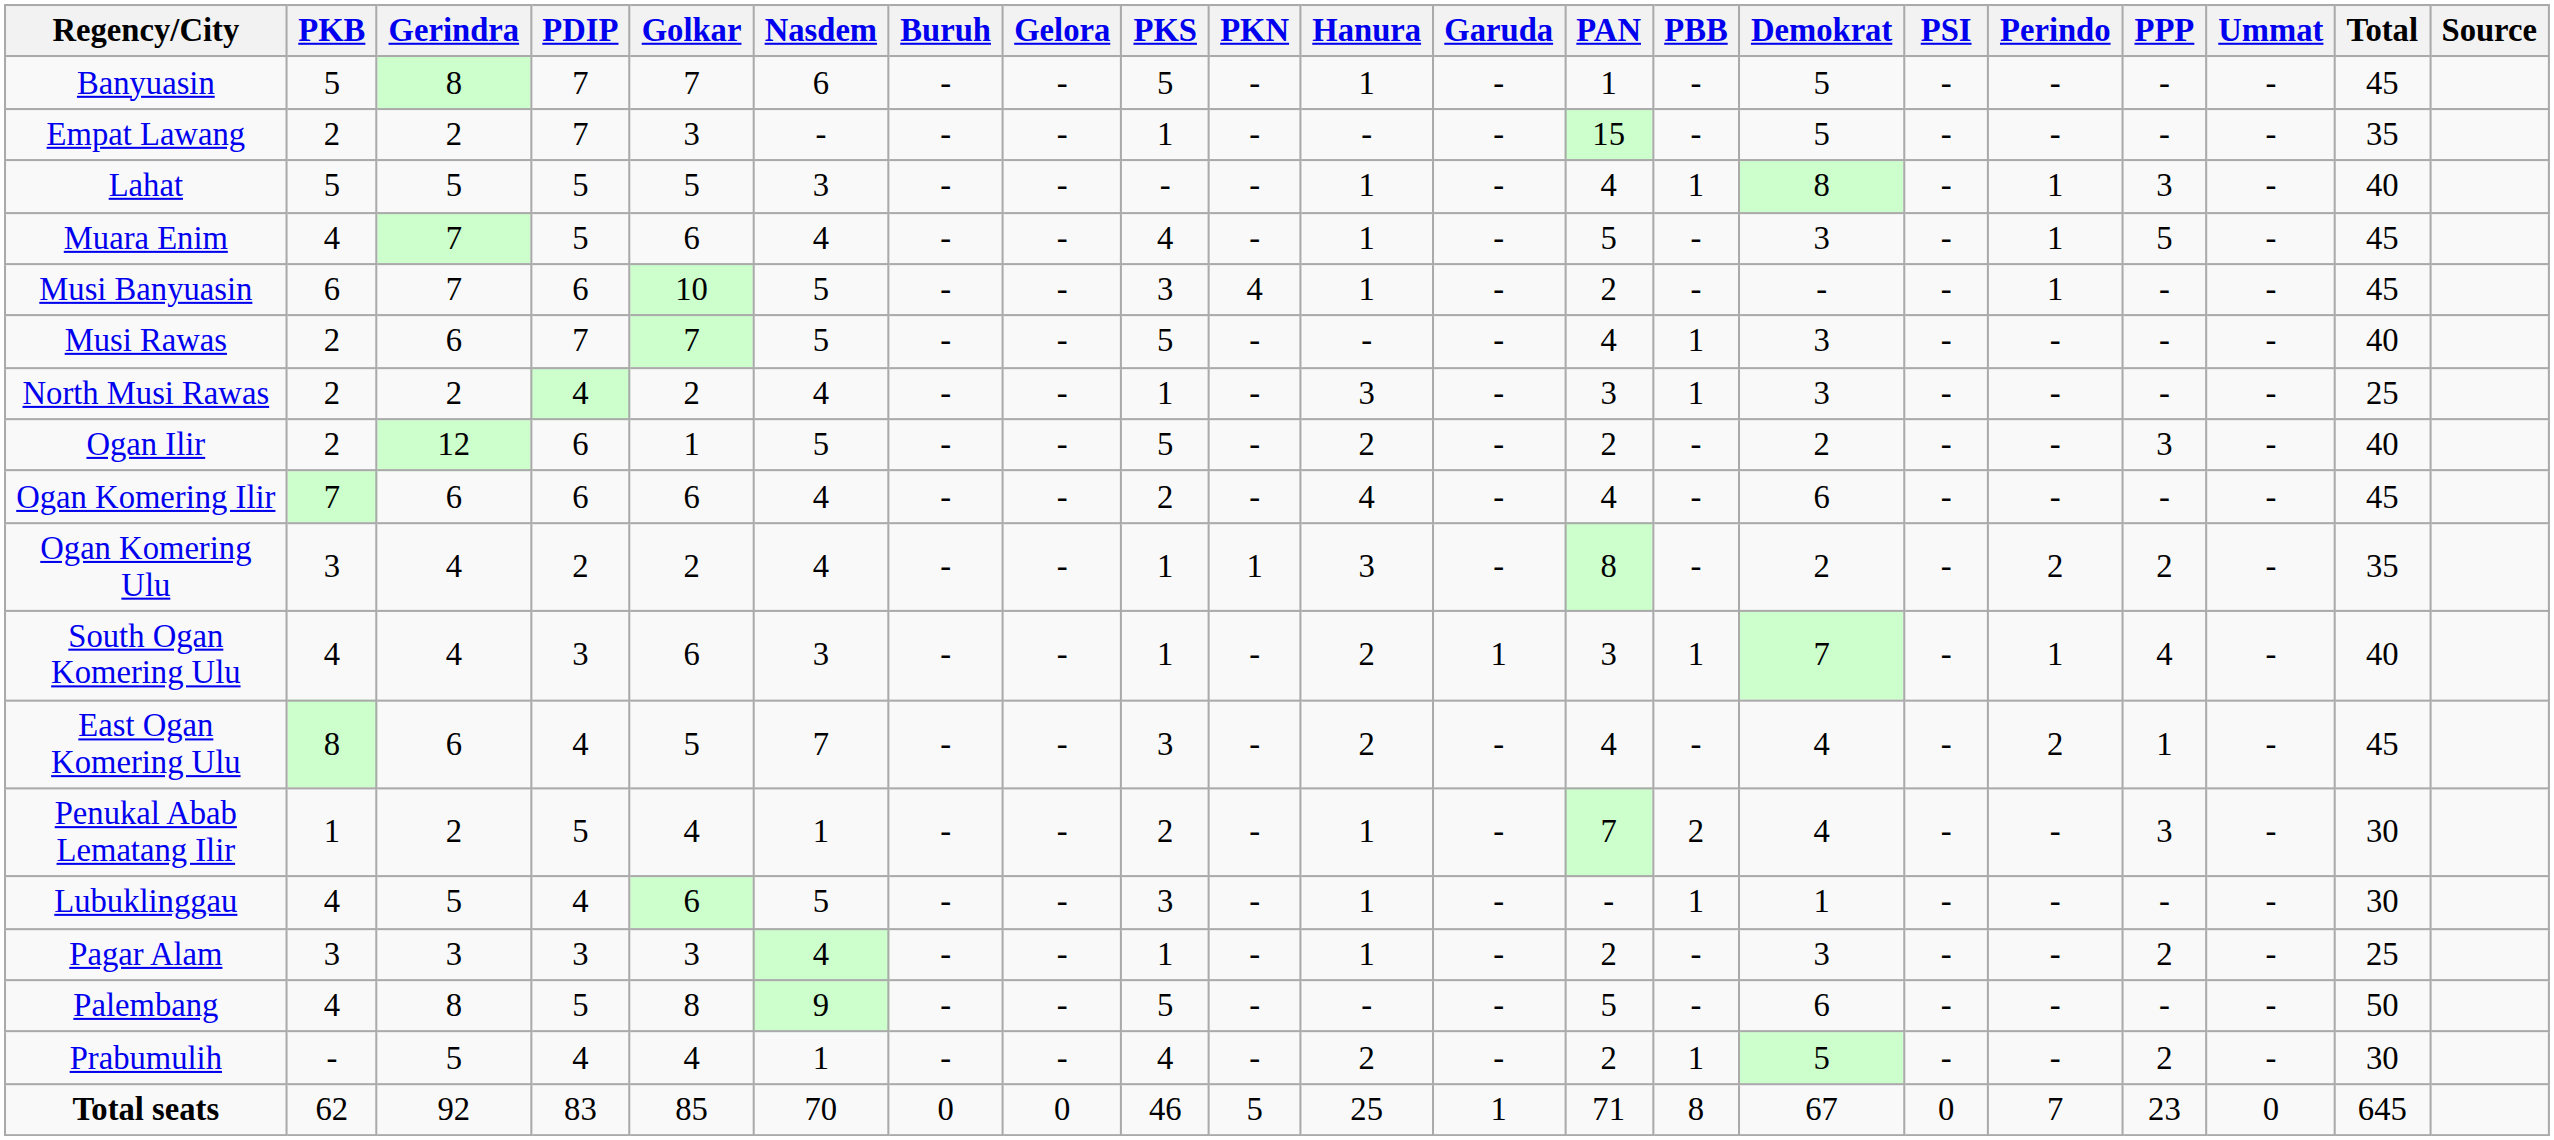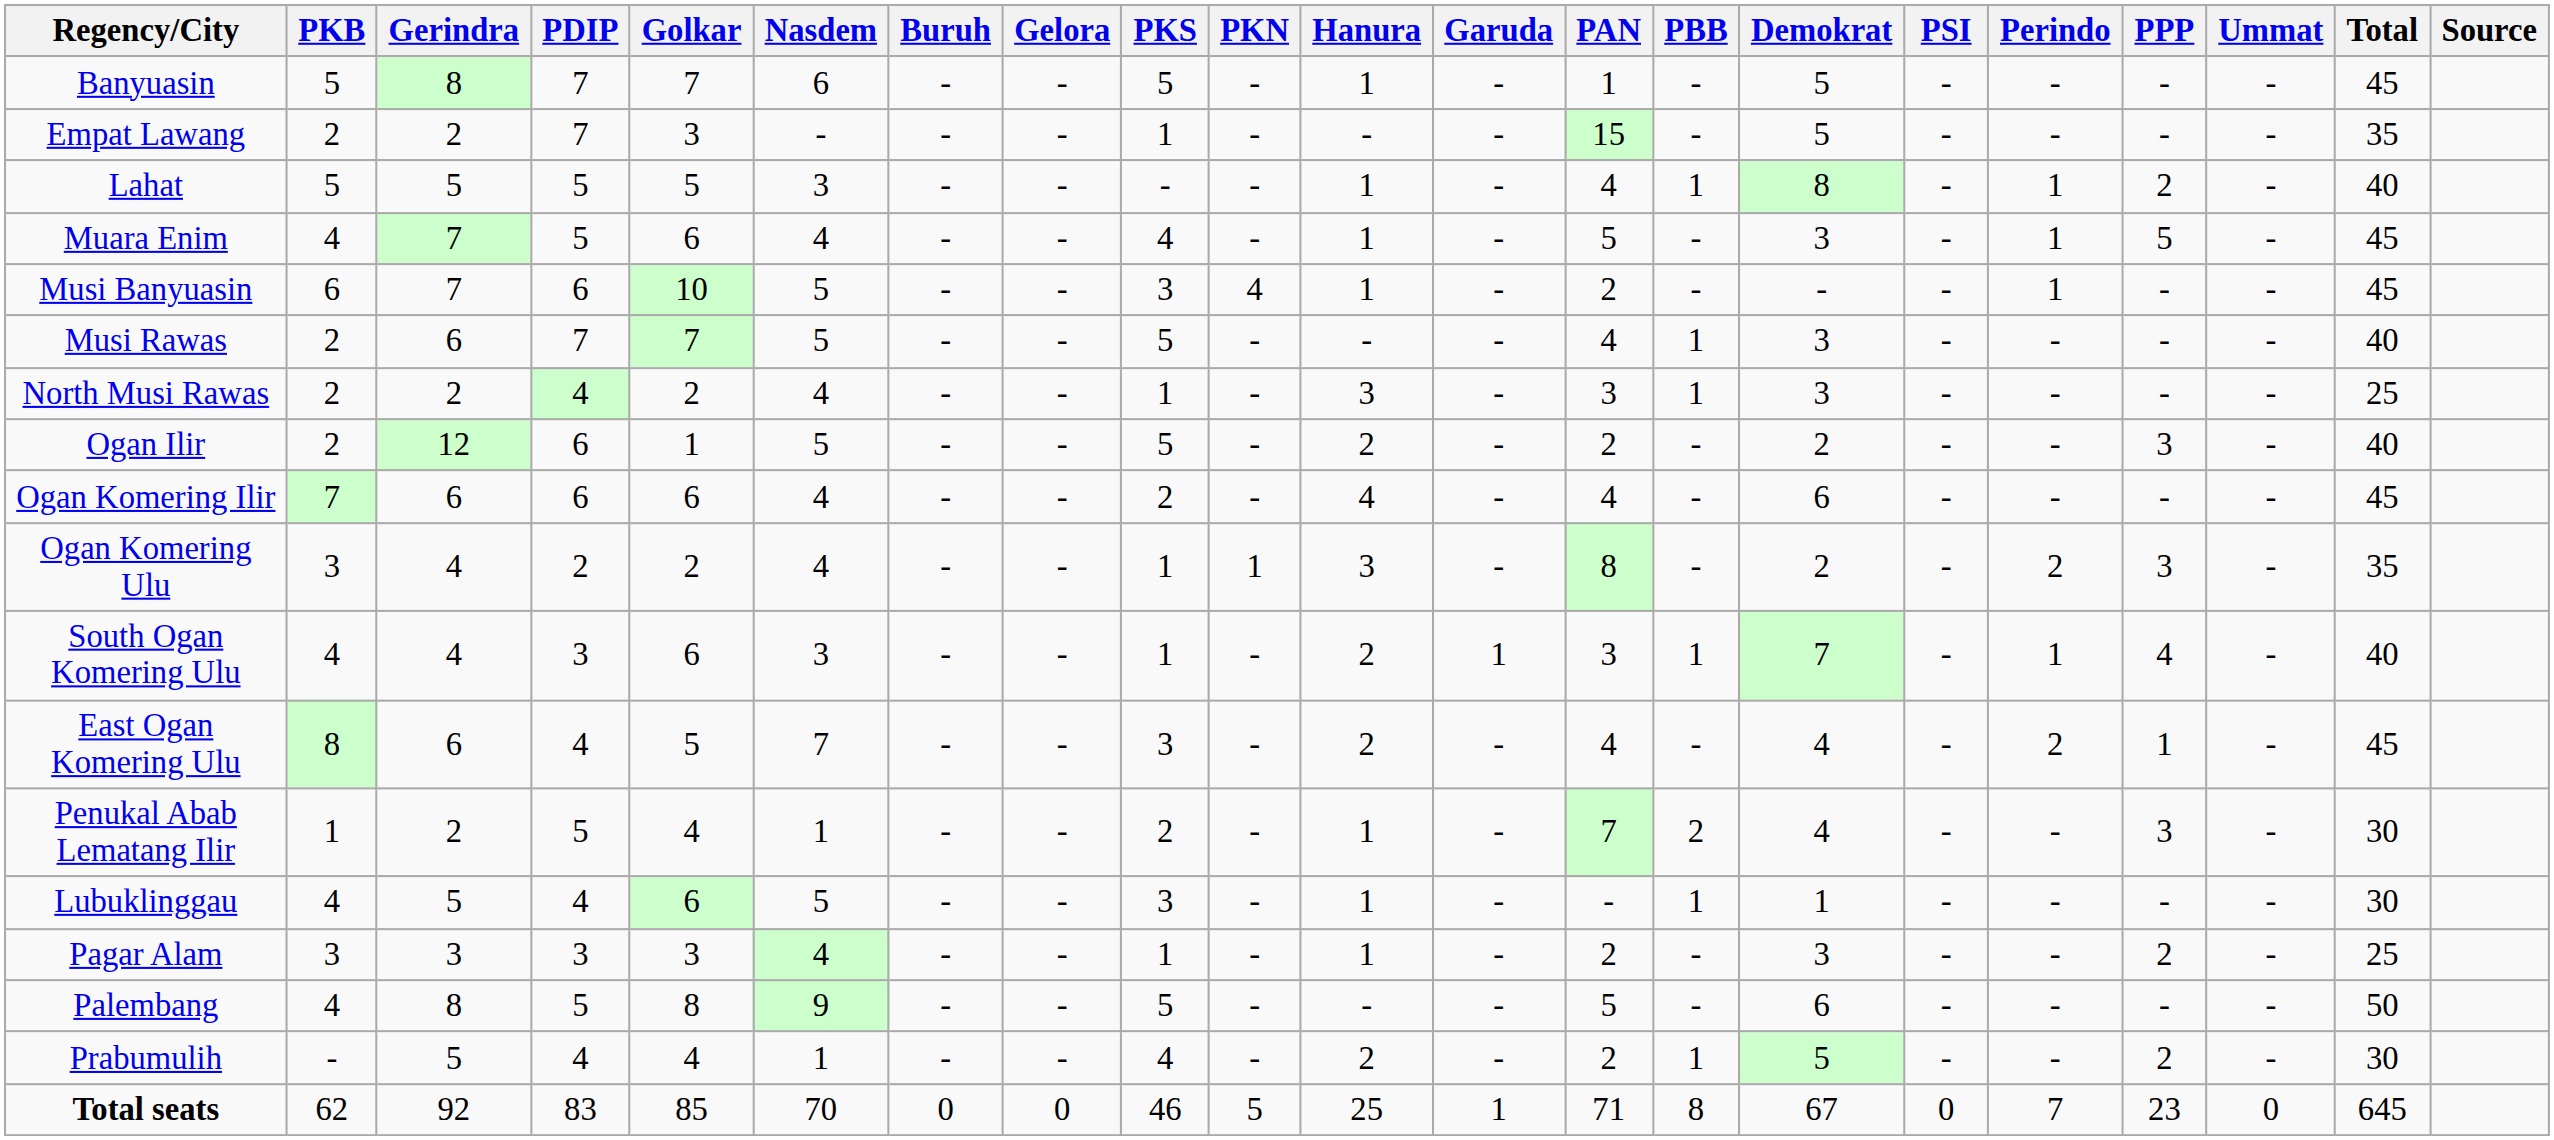 <table class="wikitable sortable" style="text-align:center">
 <tr>
 <th scope=col width=10%>Regency/City</th>
 <th scope=col width=3%><a href='#'>PKB</a></th>
 <th scope=col width=3%><a href='#'>Gerindra</a></th>
 <th scope=col width=3%><a href='#'>PDIP</a></th>
 <th scope=col width=3%><a href='#'>Golkar</a></th>
 <th scope=col width=3%><a href='#'>Nasdem</a></th>
 <th scope=col width=3%><a href='#'>Buruh</a></th>
 <th scope=col width=3%><a href='#'>Gelora</a></th>
 <th scope=col width=3%><a href='#'>PKS</a></th>
 <th scope=col width=3%><a href='#'>PKN</a></th>
 <th scope=col width=3%><a href='#'>Hanura</a></th>
 <th scope=col width=3%><a href='#'>Garuda</a></th>
 <th scope=col width=3%><a href='#'>PAN</a></th>
 <th scope=col width=3%><a href='#'>PBB</a></th>
 <th scope=col width=3%><a href='#'>Demokrat</a></th>
 <th scope=col width=3%><a href='#'>PSI</a></th>
 <th scope=col width=3%><a href='#'>Perindo</a></th>
 <th scope=col width=3%><a href='#'>PPP</a></th>
 <th scope=col width=3%><a href='#'>Ummat</a></th>
 <th scope=col width=3%>Total</th>
 <th scope=col width=3%>Source</th>
 </tr>
 <tr>
 <td><a href='#'>Banyuasin</a></td>
 <td>5</td>
 <td style="background:#cfc;">8</td>
 <td>7</td>
 <td>7</td>
 <td>6</td>
 <td>-</td>
 <td>-</td>
 <td>5</td>
 <td>-</td>
 <td>1</td>
 <td>-</td>
 <td>1</td>
 <td>-</td>
 <td>5</td>
 <td>-</td>
 <td>-</td>
 <td>-</td>
 <td>-</td>
 <td>45</td>
 <td></td>
 </tr>
 <tr>
 <td><a href='#'>Empat Lawang</a></td>
 <td>2</td>
 <td>2</td>
 <td>7</td>
 <td>3</td>
 <td>-</td>
 <td>-</td>
 <td>-</td>
 <td>1</td>
 <td>-</td>
 <td>-</td>
 <td>-</td>
 <td style="background:#cfc;">15</td>
 <td>-</td>
 <td>5</td>
 <td>-</td>
 <td>-</td>
 <td>-</td>
 <td>-</td>
 <td>35</td>
 <td></td>
 </tr>
 <tr>
 <td><a href='#'>Lahat</a></td>
 <td>5</td>
 <td>5</td>
 <td>5</td>
 <td>5</td>
 <td>3</td>
 <td>-</td>
 <td>-</td>
 <td>-</td>
 <td>-</td>
 <td>1</td>
 <td>-</td>
 <td>4</td>
 <td>1</td>
 <td style="background:#cfc;">8</td>
 <td>-</td>
 <td>1</td>
-<td>3</td>
+<td>2</td>
 <td>-</td>
 <td>40</td>
 <td></td>
 </tr>
 <tr>
 <td><a href='#'>Muara Enim</a></td>
 <td>4</td>
 <td style="background:#cfc;">7</td>
 <td>5</td>
 <td>6</td>
 <td>4</td>
 <td>-</td>
 <td>-</td>
 <td>4</td>
 <td>-</td>
 <td>1</td>
 <td>-</td>
 <td>5</td>
 <td>-</td>
 <td>3</td>
 <td>-</td>
 <td>1</td>
 <td>5</td>
 <td>-</td>
 <td>45</td>
 <td></td>
 </tr>
 <tr>
 <td><a href='#'>Musi Banyuasin</a></td>
 <td>6</td>
 <td>7</td>
 <td>6</td>
 <td style="background:#cfc;">10</td>
 <td>5</td>
 <td>-</td>
 <td>-</td>
 <td>3</td>
 <td>4</td>
 <td>1</td>
 <td>-</td>
 <td>2</td>
 <td>-</td>
 <td>-</td>
 <td>-</td>
 <td>1</td>
 <td>-</td>
 <td>-</td>
 <td>45</td>
 <td></td>
 </tr>
 <tr>
 <td><a href='#'>Musi Rawas</a></td>
 <td>2</td>
 <td>6</td>
 <td>7</td>
 <td style="background:#cfc;">7</td>
 <td>5</td>
 <td>-</td>
 <td>-</td>
 <td>5</td>
 <td>-</td>
 <td>-</td>
 <td>-</td>
 <td>4</td>
 <td>1</td>
 <td>3</td>
 <td>-</td>
 <td>-</td>
 <td>-</td>
 <td>-</td>
 <td>40</td>
 <td></td>
 </tr>
 <tr>
 <td><a href='#'>North Musi Rawas</a></td>
 <td>2</td>
 <td>2</td>
 <td style="background:#cfc;">4</td>
 <td>2</td>
 <td>4</td>
 <td>-</td>
 <td>-</td>
 <td>1</td>
 <td>-</td>
 <td>3</td>
 <td>-</td>
 <td>3</td>
 <td>1</td>
 <td>3</td>
 <td>-</td>
 <td>-</td>
 <td>-</td>
 <td>-</td>
 <td>25</td>
 <td></td>
 </tr>
 <tr>
 <td><a href='#'>Ogan Ilir</a></td>
 <td>2</td>
 <td style="background:#cfc;">12</td>
 <td>6</td>
 <td>1</td>
 <td>5</td>
 <td>-</td>
 <td>-</td>
 <td>5</td>
 <td>-</td>
 <td>2</td>
 <td>-</td>
 <td>2</td>
 <td>-</td>
 <td>2</td>
 <td>-</td>
 <td>-</td>
 <td>3</td>
 <td>-</td>
 <td>40</td>
 <td></td>
 </tr>
 <tr>
 <td><a href='#'>Ogan Komering Ilir</a></td>
 <td style="background:#cfc;">7</td>
 <td>6</td>
 <td>6</td>
 <td>6</td>
 <td>4</td>
 <td>-</td>
 <td>-</td>
 <td>2</td>
 <td>-</td>
 <td>4</td>
 <td>-</td>
 <td>4</td>
 <td>-</td>
 <td>6</td>
 <td>-</td>
 <td>-</td>
 <td>-</td>
 <td>-</td>
 <td>45</td>
 <td></td>
 </tr>
 <tr>
 <td><a href='#'>Ogan Komering Ulu</a></td>
 <td>3</td>
 <td>4</td>
 <td>2</td>
 <td>2</td>
 <td>4</td>
 <td>-</td>
 <td>-</td>
 <td>1</td>
 <td>1</td>
 <td>3</td>
 <td>-</td>
 <td style="background:#cfc;">8</td>
 <td>-</td>
 <td>2</td>
 <td>-</td>
 <td>2</td>
-<td>2</td>
+<td>3</td>
 <td>-</td>
 <td>35</td>
 <td></td>
 </tr>
 <tr>
 <td><a href='#'>South Ogan Komering Ulu</a></td>
 <td>4</td>
 <td>4</td>
 <td>3</td>
 <td>6</td>
 <td>3</td>
 <td>-</td>
 <td>-</td>
 <td>1</td>
 <td>-</td>
 <td>2</td>
 <td>1</td>
 <td>3</td>
 <td>1</td>
 <td style="background:#cfc;">7</td>
 <td>-</td>
 <td>1</td>
 <td>4</td>
 <td>-</td>
 <td>40</td>
 <td></td>
 </tr>
 <tr>
 <td><a href='#'>East Ogan Komering Ulu</a></td>
 <td style="background:#cfc;">8</td>
 <td>6</td>
 <td>4</td>
 <td>5</td>
 <td>7</td>
 <td>-</td>
 <td>-</td>
 <td>3</td>
 <td>-</td>
 <td>2</td>
 <td>-</td>
 <td>4</td>
 <td>-</td>
 <td>4</td>
 <td>-</td>
 <td>2</td>
 <td>1</td>
 <td>-</td>
 <td>45</td>
 <td></td>
 </tr>
 <tr>
 <td><a href='#'>Penukal Abab Lematang Ilir</a></td>
 <td>1</td>
 <td>2</td>
 <td>5</td>
 <td>4</td>
 <td>1</td>
 <td>-</td>
 <td>-</td>
 <td>2</td>
 <td>-</td>
 <td>1</td>
 <td>-</td>
 <td style="background:#cfc;">7</td>
 <td>2</td>
 <td>4</td>
 <td>-</td>
 <td>-</td>
 <td>3</td>
 <td>-</td>
 <td>30</td>
 <td></td>
 </tr>
 <tr>
 <td><a href='#'>Lubuklinggau</a></td>
 <td>4</td>
 <td>5</td>
 <td>4</td>
 <td style="background:#cfc;">6</td>
 <td>5</td>
 <td>-</td>
 <td>-</td>
 <td>3</td>
 <td>-</td>
 <td>1</td>
 <td>-</td>
 <td>-</td>
 <td>1</td>
 <td>1</td>
 <td>-</td>
 <td>-</td>
 <td>-</td>
 <td>-</td>
 <td>30</td>
 <td></td>
 </tr>
 <tr>
 <td><a href='#'>Pagar Alam</a></td>
 <td>3</td>
 <td>3</td>
 <td>3</td>
 <td>3</td>
 <td style="background:#cfc;">4</td>
 <td>-</td>
 <td>-</td>
 <td>1</td>
 <td>-</td>
 <td>1</td>
 <td>-</td>
 <td>2</td>
 <td>-</td>
 <td>3</td>
 <td>-</td>
 <td>-</td>
 <td>2</td>
 <td>-</td>
 <td>25</td>
 <td></td>
 </tr>
 <tr>
 <td><a href='#'>Palembang</a></td>
 <td>4</td>
 <td>8</td>
 <td>5</td>
 <td>8</td>
 <td style="background:#cfc;">9</td>
 <td>-</td>
 <td>-</td>
 <td>5</td>
 <td>-</td>
 <td>-</td>
 <td>-</td>
 <td>5</td>
 <td>-</td>
 <td>6</td>
 <td>-</td>
 <td>-</td>
 <td>-</td>
 <td>-</td>
 <td>50</td>
 <td></td>
 </tr>
 <tr>
 <td><a href='#'>Prabumulih</a></td>
 <td>-</td>
 <td>5</td>
 <td>4</td>
 <td>4</td>
 <td>1</td>
 <td>-</td>
 <td>-</td>
 <td>4</td>
 <td>-</td>
 <td>2</td>
 <td>-</td>
 <td>2</td>
 <td>1</td>
 <td style="background:#cfc;">5</td>
 <td>-</td>
 <td>-</td>
 <td>2</td>
 <td>-</td>
 <td>30</td>
 <td></td>
 </tr>
 <tr>
 <td><strong>Total seats</strong></td>
 <td>62</td>
 <td>92</td>
 <td>83</td>
 <td>85</td>
 <td>70</td>
 <td>0</td>
 <td>0</td>
 <td>46</td>
 <td>5</td>
 <td>25</td>
 <td>1</td>
 <td>71</td>
 <td>8</td>
 <td>67</td>
 <td>0</td>
 <td>7</td>
 <td>23</td>
 <td>0</td>
 <td>645</td>
 </tr>
 </table>
